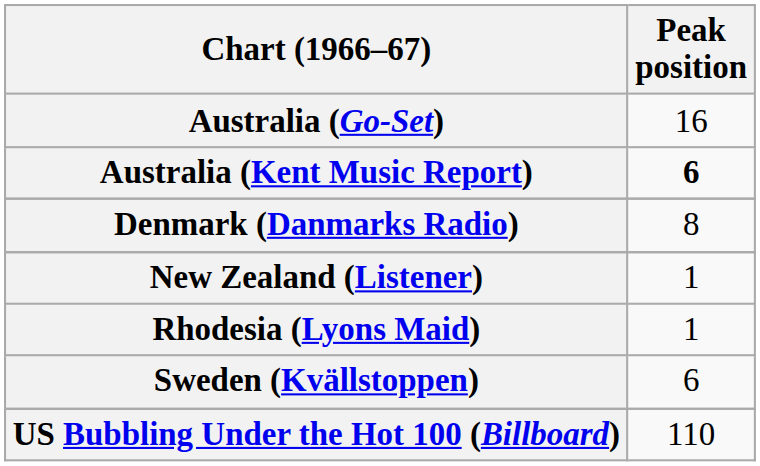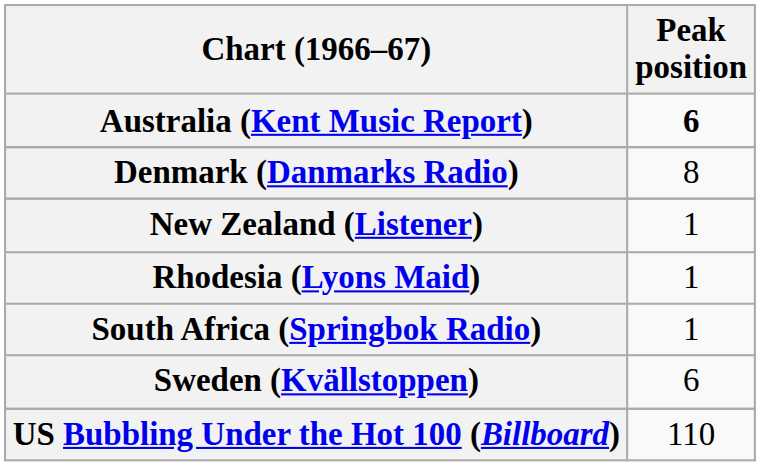 <table class="wikitable sortable plainrowheaders" style="text-align:center">
 <tr>
 <th>Chart (1966–67)</th>
 <th>Peak<br>position</th>
-</tr>
-<tr>
-<th scope="row">Australia (<em><a href='#'>Go-Set</a></em>)</th>
-<td>16</td>
 </tr>
 <tr>
 <th scope="row">Australia (<a href='#'>Kent Music Report</a>)</th>
 <td><strong>6</strong></td>
 </tr>
 <tr>
 </tr>
 <tr>
 </tr>
 <tr>
 </tr>
 <tr>
 </tr>
 <tr>
 <th scope="row">Denmark (<a href='#'>Danmarks Radio</a>)</th>
 <td>8</td>
 </tr>
 <tr>
 </tr>
 <tr>
 </tr>
 <tr>
 </tr>
 <tr>
 </tr>
 <tr>
 <th scope="row">New Zealand (<a href='#'>Listener</a>)</th>
 <td>1</td>
 </tr>
 <tr>
 <th scope="row">Rhodesia (<a href='#'>Lyons Maid</a>)</th>
 <td>1</td>
 </tr>
 <tr>
+<th scope="row">South Africa (<a href='#'>Springbok Radio</a>)</th>
+<td>1</td>
+</tr>
+<tr>
 <th scope="row">Sweden (<a href='#'>Kvällstoppen</a>)</th>
 <td>6</td>
 </tr>
 <tr>
 </tr>
 <tr>
 <th scope="row">US <a href='#'>Bubbling Under the Hot 100</a> (<em><a href='#'>Billboard</a></em>)</th>
 <td>110</td>
 </tr>
 </table>
